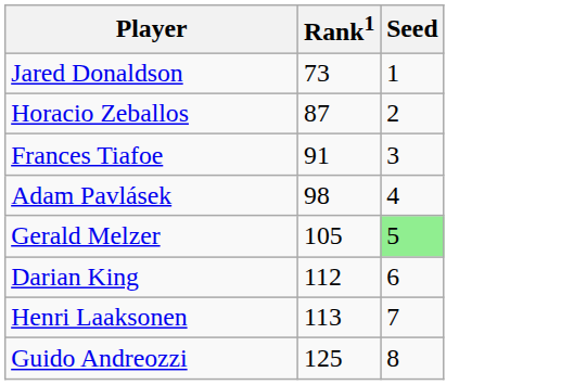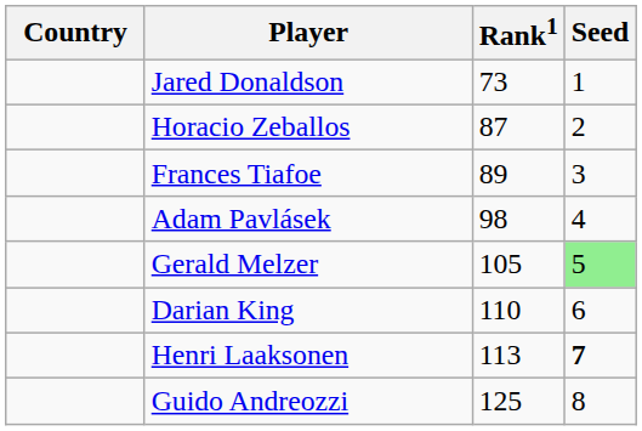 <table class="sortable wikitable">
 <tr>
+<th width="70">Country</th>
 <th width="175">Player</th>
 <th>Rank<sup>1</sup></th>
 <th>Seed</th>
 </tr>
 <tr>
+<td></td>
 <td><a href='#'>Jared Donaldson</a></td>
 <td>73</td>
 <td>1</td>
 </tr>
 <tr>
+<td></td>
 <td><a href='#'>Horacio Zeballos</a></td>
 <td>87</td>
 <td>2</td>
 </tr>
 <tr>
+<td></td>
 <td><a href='#'>Frances Tiafoe</a></td>
-<td>91</td>
+<td>89</td>
 <td>3</td>
 </tr>
 <tr>
+<td></td>
 <td><a href='#'>Adam Pavlásek</a></td>
 <td>98</td>
 <td>4</td>
 </tr>
 <tr>
+<td></td>
 <td><a href='#'>Gerald Melzer</a></td>
 <td>105</td>
 <td style="background: lightgreen;">5</td>
 </tr>
 <tr>
+<td></td>
 <td><a href='#'>Darian King</a></td>
-<td>112</td>
+<td>110</td>
 <td>6</td>
 </tr>
 <tr>
+<td></td>
 <td><a href='#'>Henri Laaksonen</a></td>
 <td>113</td>
-<td>7</td>
+<td><strong>7</strong></td>
 </tr>
 <tr>
+<td></td>
 <td><a href='#'>Guido Andreozzi</a></td>
 <td>125</td>
 <td>8</td>
 </tr>
 </table>
